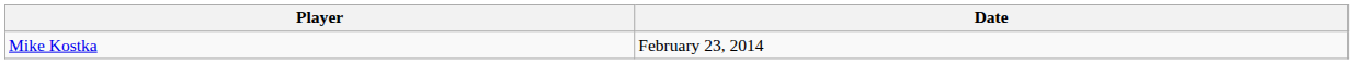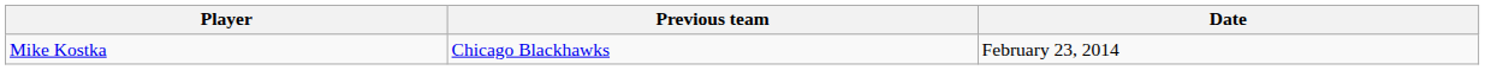 <table class="wikitable" style="width:100%;">
 <tr style="text-align:center; background:#ddd;">
 <th style="width:30%;">Player</th>
+<th style="width:36%;">Previous team</th>
 <th style="width:34%;">Date</th>
 </tr>
 <tr>
 <td><a href='#'>Mike Kostka</a></td>
+<td><a href='#'>Chicago Blackhawks</a></td>
 <td>February 23, 2014</td>
 </tr>
 </table>
